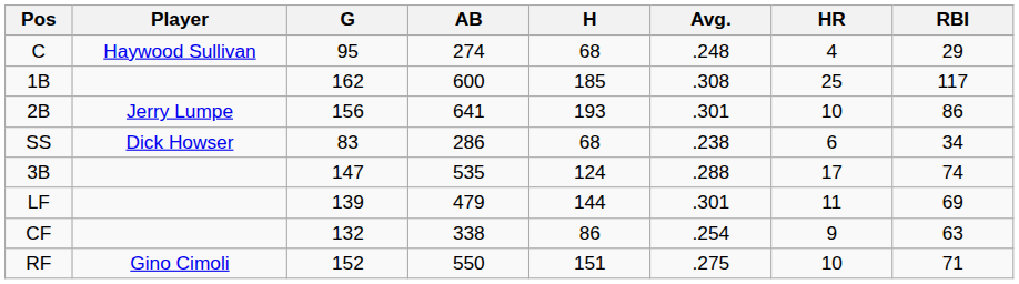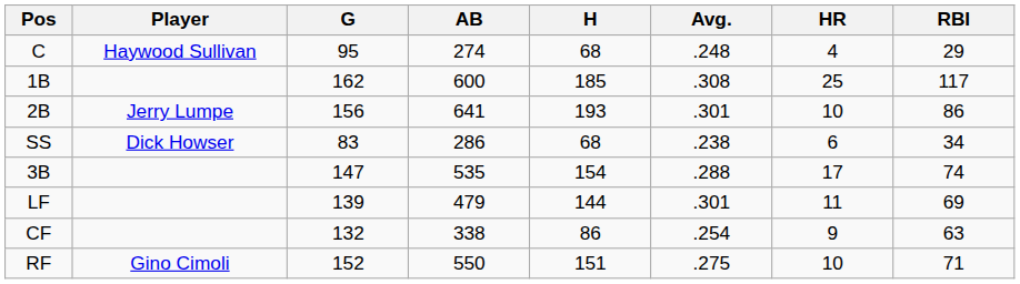 <table class="wikitable sortable">
 <tr>
 <th bgcolor="#DDDDFF" width="5%">Pos</th>
 <th bgcolor="#DDDDFF" width="16%">Player</th>
 <th bgcolor="#DDDDFF" width="9%">G</th>
 <th bgcolor="#DDDDFF" width="9%">AB</th>
 <th bgcolor="#DDDDFF" width="9%">H</th>
 <th bgcolor="#DDDDFF" width="9%">Avg.</th>
 <th bgcolor="#DDDDFF" width="9%">HR</th>
 <th bgcolor="#DDDDFF" width="9%">RBI</th>
 </tr>
 <tr align="center">
 <td>C</td>
 <td><a href='#'>Haywood Sullivan</a></td>
 <td>95</td>
 <td>274</td>
 <td>68</td>
 <td>.248</td>
 <td>4</td>
 <td>29</td>
 </tr>
 <tr align=center>
 <td>1B</td>
 <td></td>
 <td>162</td>
 <td>600</td>
 <td>185</td>
 <td>.308</td>
 <td>25</td>
 <td>117</td>
 </tr>
 <tr align="center">
 <td>2B</td>
 <td><a href='#'>Jerry Lumpe</a></td>
 <td>156</td>
 <td>641</td>
 <td>193</td>
 <td>.301</td>
 <td>10</td>
 <td>86</td>
 </tr>
 <tr align=center>
 <td>SS</td>
 <td><a href='#'>Dick Howser</a></td>
 <td>83</td>
 <td>286</td>
 <td>68</td>
 <td>.238</td>
 <td>6</td>
 <td>34</td>
 </tr>
 <tr align=center>
 <td>3B</td>
 <td></td>
 <td>147</td>
 <td>535</td>
-<td>124</td>
+<td>154</td>
 <td>.288</td>
 <td>17</td>
 <td>74</td>
 </tr>
 <tr align="center">
 <td>LF</td>
 <td></td>
 <td>139</td>
 <td>479</td>
 <td>144</td>
 <td>.301</td>
 <td>11</td>
 <td>69</td>
 </tr>
 <tr align="center">
 <td>CF</td>
 <td></td>
 <td>132</td>
 <td>338</td>
 <td>86</td>
 <td>.254</td>
 <td>9</td>
 <td>63</td>
 </tr>
 <tr align="center">
 <td>RF</td>
 <td><a href='#'>Gino Cimoli</a></td>
 <td>152</td>
 <td>550</td>
 <td>151</td>
 <td>.275</td>
 <td>10</td>
 <td>71</td>
 </tr>
 </table>
